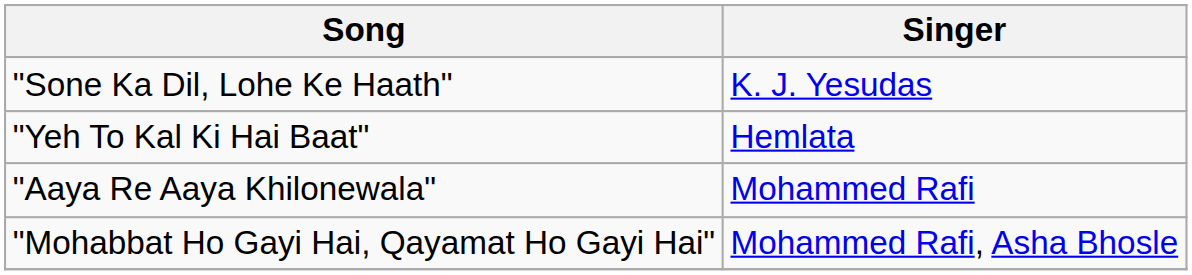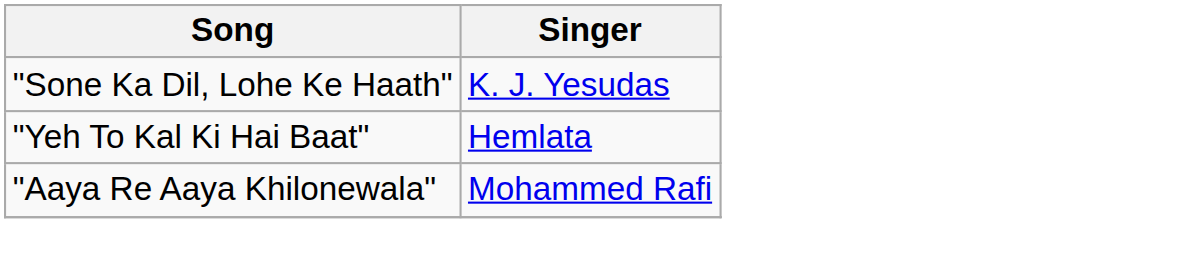 <table class="wikitable">
 <tr>
 <th>Song</th>
 <th>Singer</th>
 </tr>
 <tr>
 <td>"Sone Ka Dil, Lohe Ke Haath"</td>
 <td><a href='#'>K. J. Yesudas</a></td>
 </tr>
 <tr>
 <td>"Yeh To Kal Ki Hai Baat"</td>
 <td><a href='#'>Hemlata</a></td>
 </tr>
 <tr>
 <td>"Aaya Re Aaya Khilonewala"</td>
 <td><a href='#'>Mohammed Rafi</a></td>
 </tr>
 <tr>
-<td>"Mohabbat Ho Gayi Hai, Qayamat Ho Gayi Hai"</td>
-<td><a href='#'>Mohammed Rafi</a>, <a href='#'>Asha Bhosle</a></td>
-</tr>
-<tr>
 </tr>
 </table>
